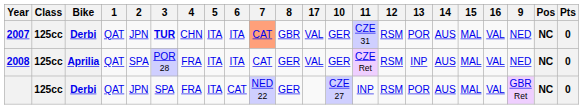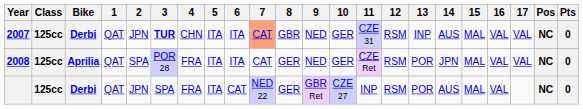 <table class="wikitable" style="text-align:center">
 <tr>
 <th>Year</th>
 <th>Class</th>
 <th>Bike</th>
 <th>1</th>
 <th>2</th>
 <th>3</th>
 <th>4</th>
 <th>5</th>
 <th>6</th>
 <th>7</th>
 <th>8</th>
-<th>17</th>
+<th>9</th>
 <th>10</th>
 <th>11</th>
 <th>12</th>
 <th>13</th>
 <th>14</th>
 <th>15</th>
 <th>16</th>
-<th>9</th>
+<th>17</th>
 <th>Pos</th>
 <th>Pts</th>
 </tr>
 <tr>
 <th><a href='#'>2007</a></th>
 <th>125cc</th>
 <th><a href='#'>Derbi</a></th>
 <td><a href='#'>QAT</a></td>
 <td><a href='#'>JPN</a></td>
 <td><strong><a href='#'>TUR</a></strong></td>
 <td><a href='#'>CHN</a></td>
 <td><a href='#'>ITA</a></td>
 <td><a href='#'>ITA</a></td>
 <td style="background: lightsalmon;"><a href='#'>CAT</a></td>
 <td><a href='#'>GBR</a></td>
-<td><a href='#'>VAL</a></td>
+<td><a href='#'>NED</a></td>
 <td><a href='#'>GER</a></td>
 <td style="background:#CFCFFF;"><a href='#'>CZE</a><br><small>31</small></td>
 <td><a href='#'>RSM</a></td>
-<td><a href='#'>POR</a></td>
+<td><a href='#'>INP</a></td>
 <td><a href='#'>AUS</a></td>
 <td><a href='#'>MAL</a></td>
 <td><a href='#'>VAL</a></td>
-<td><a href='#'>NED</a></td>
+<td><a href='#'>VAL</a></td>
 <th>NC</th>
 <th>0</th>
 </tr>
 <tr>
 <th><a href='#'>2008</a></th>
 <th>125cc</th>
 <th><a href='#'>Aprilia</a></th>
 <td><a href='#'>QAT</a></td>
 <td><a href='#'>SPA</a></td>
 <td style="background:#CFCFFF;"><a href='#'>POR</a><br><small>28</small></td>
 <td><a href='#'>FRA</a></td>
 <td><a href='#'>ITA</a></td>
 <td><a href='#'>ITA</a></td>
 <td><a href='#'>CAT</a></td>
 <td><a href='#'>GER</a></td>
-<td><a href='#'>VAL</a></td>
+<td><a href='#'>NED</a></td>
 <td><a href='#'>GER</a></td>
 <td style="background:#EFCFFF;"><a href='#'>CZE</a><br><small>Ret</small></td>
 <td><a href='#'>RSM</a></td>
-<td><a href='#'>INP</a></td>
-<td><a href='#'>AUS</a></td>
+<td><a href='#'>POR</a></td>
+<td><a href='#'>JPN</a></td>
 <td><a href='#'>MAL</a></td>
 <td><a href='#'>VAL</a></td>
-<td><a href='#'>NED</a></td>
+<td><a href='#'>VAL</a></td>
 <th>NC</th>
 <th>0</th>
 </tr>
 <tr>
 <th></th>
 <th>125cc</th>
 <th><a href='#'>Derbi</a></th>
 <td><a href='#'>QAT</a></td>
 <td><a href='#'>JPN</a></td>
 <td><a href='#'>SPA</a></td>
 <td><a href='#'>FRA</a></td>
 <td><a href='#'>ITA</a></td>
 <td><a href='#'>CAT</a></td>
 <td style="background:#CFCFFF;"><a href='#'>NED</a><br><small>22</small></td>
 <td><a href='#'>GER</a></td>
-<td></td>
+<td style="background:#EFCFFF;"><a href='#'>GBR</a><br><small>Ret</small></td>
 <td style="background:#CFCFFF;"><a href='#'>CZE</a><br><small>27</small></td>
 <td><a href='#'>INP</a></td>
 <td><a href='#'>RSM</a></td>
 <td><a href='#'>POR</a></td>
 <td><a href='#'>AUS</a></td>
 <td><a href='#'>MAL</a></td>
 <td><a href='#'>VAL</a></td>
-<td style="background:#EFCFFF;"><a href='#'>GBR</a><br><small>Ret</small></td>
+<td></td>
 <th>NC</th>
 <th>0</th>
 </tr>
 </table>
